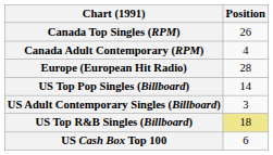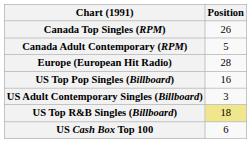 <table class="wikitable plainrowheaders sortable">
 <tr>
 <th>Chart (1991)</th>
 <th>Position</th>
 </tr>
 <tr>
 <th scope="row">Canada Top Singles (<em>RPM</em>)</th>
 <td style="text-align:center;">26</td>
 </tr>
 <tr>
 <th scope="row">Canada Adult Contemporary (<em>RPM</em>)</th>
-<td style="text-align:center;">4</td>
+<td style="text-align:center;">5</td>
 </tr>
 <tr>
 <th scope="row">Europe (European Hit Radio)</th>
 <td style="text-align:center;">28</td>
 </tr>
 <tr>
 <th scope="row">US Top Pop Singles (<em>Billboard</em>)</th>
-<td style="text-align:center;">14</td>
+<td style="text-align:center;">16</td>
 </tr>
 <tr>
 <th scope="row">US Adult Contemporary Singles (<em>Billboard</em>)</th>
 <td style="text-align:center;">3</td>
 </tr>
 <tr>
 <th scope="row">US Top R&B Singles (<em>Billboard</em>)</th>
 <td style="background: khaki; text-align:center;">18</td>
 </tr>
 <tr>
 <th scope="row">US <em>Cash Box</em> Top 100</th>
 <td style="text-align:center;">6</td>
 </tr>
 </table>
